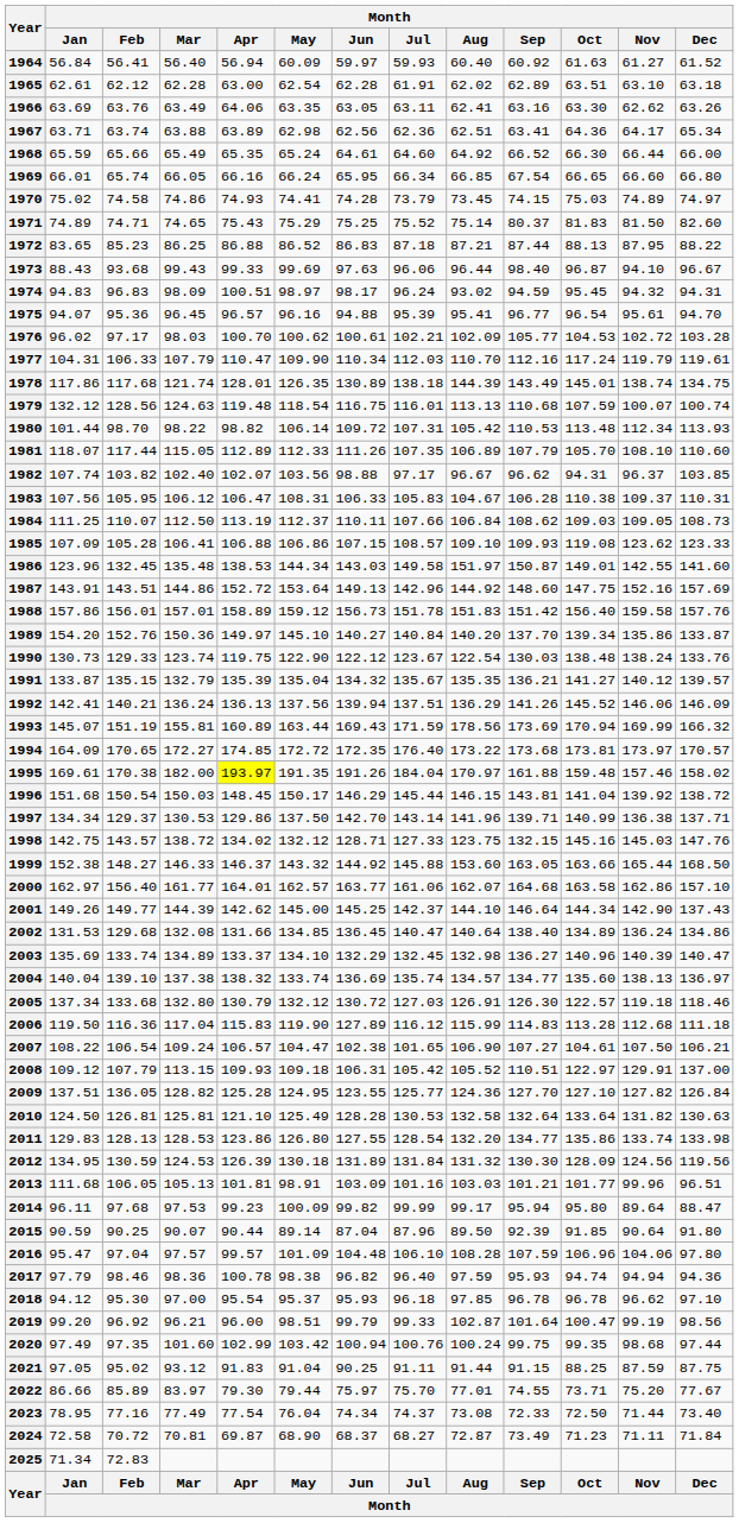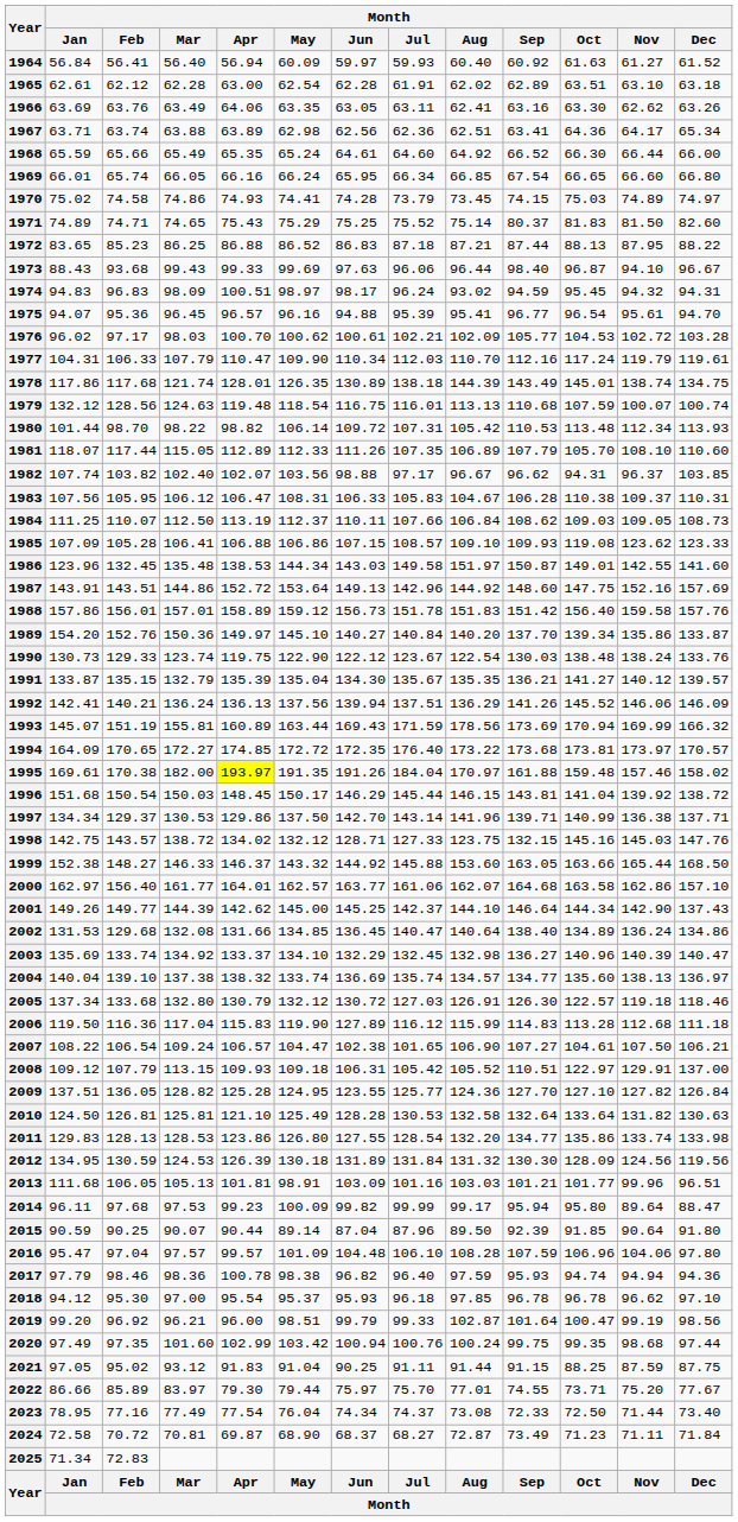 <table class="wikitable">
 <tr>
 <th rowspan="2">Year</th>
 <th colspan="12">Month</th>
 </tr>
 <tr>
 <th>Jan</th>
 <th>Feb</th>
 <th>Mar</th>
 <th>Apr</th>
 <th>May</th>
 <th>Jun</th>
 <th>Jul</th>
 <th>Aug</th>
 <th>Sep</th>
 <th>Oct</th>
 <th>Nov</th>
 <th>Dec</th>
 </tr>
 <tr>
 <th>1964</th>
 <td>56.84</td>
 <td>56.41</td>
 <td>56.40</td>
 <td>56.94</td>
 <td>60.09</td>
 <td>59.97</td>
 <td>59.93</td>
 <td>60.40</td>
 <td>60.92</td>
 <td>61.63</td>
 <td>61.27</td>
 <td>61.52</td>
 </tr>
 <tr>
 <th>1965</th>
 <td>62.61</td>
 <td>62.12</td>
 <td>62.28</td>
 <td>63.00</td>
 <td>62.54</td>
 <td>62.28</td>
 <td>61.91</td>
 <td>62.02</td>
 <td>62.89</td>
 <td>63.51</td>
 <td>63.10</td>
 <td>63.18</td>
 </tr>
 <tr>
 <th>1966</th>
 <td>63.69</td>
 <td>63.76</td>
 <td>63.49</td>
 <td>64.06</td>
 <td>63.35</td>
 <td>63.05</td>
 <td>63.11</td>
 <td>62.41</td>
 <td>63.16</td>
 <td>63.30</td>
 <td>62.62</td>
 <td>63.26</td>
 </tr>
 <tr>
 <th>1967</th>
 <td>63.71</td>
 <td>63.74</td>
 <td>63.88</td>
 <td>63.89</td>
 <td>62.98</td>
 <td>62.56</td>
 <td>62.36</td>
 <td>62.51</td>
 <td>63.41</td>
 <td>64.36</td>
 <td>64.17</td>
 <td>65.34</td>
 </tr>
 <tr>
 <th>1968</th>
 <td>65.59</td>
 <td>65.66</td>
 <td>65.49</td>
 <td>65.35</td>
 <td>65.24</td>
 <td>64.61</td>
 <td>64.60</td>
 <td>64.92</td>
 <td>66.52</td>
 <td>66.30</td>
 <td>66.44</td>
 <td>66.00</td>
 </tr>
 <tr>
 <th>1969</th>
 <td>66.01</td>
 <td>65.74</td>
 <td>66.05</td>
 <td>66.16</td>
 <td>66.24</td>
 <td>65.95</td>
 <td>66.34</td>
 <td>66.85</td>
 <td>67.54</td>
 <td>66.65</td>
 <td>66.60</td>
 <td>66.80</td>
 </tr>
 <tr>
 <th>1970</th>
 <td>75.02</td>
 <td>74.58</td>
 <td>74.86</td>
 <td>74.93</td>
 <td>74.41</td>
 <td>74.28</td>
 <td>73.79</td>
 <td>73.45</td>
 <td>74.15</td>
 <td>75.03</td>
 <td>74.89</td>
 <td>74.97</td>
 </tr>
 <tr>
 <th>1971</th>
 <td>74.89</td>
 <td>74.71</td>
 <td>74.65</td>
 <td>75.43</td>
 <td>75.29</td>
 <td>75.25</td>
 <td>75.52</td>
 <td>75.14</td>
 <td>80.37</td>
 <td>81.83</td>
 <td>81.50</td>
 <td>82.60</td>
 </tr>
 <tr>
 <th>1972</th>
 <td>83.65</td>
 <td>85.23</td>
 <td>86.25</td>
 <td>86.88</td>
 <td>86.52</td>
 <td>86.83</td>
 <td>87.18</td>
 <td>87.21</td>
 <td>87.44</td>
 <td>88.13</td>
 <td>87.95</td>
 <td>88.22</td>
 </tr>
 <tr>
 <th>1973</th>
 <td>88.43</td>
 <td>93.68</td>
 <td>99.43</td>
 <td>99.33</td>
 <td>99.69</td>
 <td>97.63</td>
 <td>96.06</td>
 <td>96.44</td>
 <td>98.40</td>
 <td>96.87</td>
 <td>94.10</td>
 <td>96.67</td>
 </tr>
 <tr>
 <th>1974</th>
 <td>94.83</td>
 <td>96.83</td>
 <td>98.09</td>
 <td>100.51</td>
 <td>98.97</td>
 <td>98.17</td>
 <td>96.24</td>
 <td>93.02</td>
 <td>94.59</td>
 <td>95.45</td>
 <td>94.32</td>
 <td>94.31</td>
 </tr>
 <tr>
 <th>1975</th>
 <td>94.07</td>
 <td>95.36</td>
 <td>96.45</td>
 <td>96.57</td>
 <td>96.16</td>
 <td>94.88</td>
 <td>95.39</td>
 <td>95.41</td>
 <td>96.77</td>
 <td>96.54</td>
 <td>95.61</td>
 <td>94.70</td>
 </tr>
 <tr>
 <th>1976</th>
 <td>96.02</td>
 <td>97.17</td>
 <td>98.03</td>
 <td>100.70</td>
 <td>100.62</td>
 <td>100.61</td>
 <td>102.21</td>
 <td>102.09</td>
 <td>105.77</td>
 <td>104.53</td>
 <td>102.72</td>
 <td>103.28</td>
 </tr>
 <tr>
 <th>1977</th>
 <td>104.31</td>
 <td>106.33</td>
 <td>107.79</td>
 <td>110.47</td>
 <td>109.90</td>
 <td>110.34</td>
 <td>112.03</td>
 <td>110.70</td>
 <td>112.16</td>
 <td>117.24</td>
 <td>119.79</td>
 <td>119.61</td>
 </tr>
 <tr>
 <th>1978</th>
 <td>117.86</td>
 <td>117.68</td>
 <td>121.74</td>
 <td>128.01</td>
 <td>126.35</td>
 <td>130.89</td>
 <td>138.18</td>
 <td>144.39</td>
 <td>143.49</td>
 <td>145.01</td>
 <td>138.74</td>
 <td>134.75</td>
 </tr>
 <tr>
 <th>1979</th>
 <td>132.12</td>
 <td>128.56</td>
 <td>124.63</td>
 <td>119.48</td>
 <td>118.54</td>
 <td>116.75</td>
 <td>116.01</td>
 <td>113.13</td>
 <td>110.68</td>
 <td>107.59</td>
 <td>100.07</td>
 <td>100.74</td>
 </tr>
 <tr>
 <th>1980</th>
 <td>101.44</td>
 <td>98.70</td>
 <td>98.22</td>
 <td>98.82</td>
 <td>106.14</td>
 <td>109.72</td>
 <td>107.31</td>
 <td>105.42</td>
 <td>110.53</td>
 <td>113.48</td>
 <td>112.34</td>
 <td>113.93</td>
 </tr>
 <tr>
 <th>1981</th>
 <td>118.07</td>
 <td>117.44</td>
 <td>115.05</td>
 <td>112.89</td>
 <td>112.33</td>
 <td>111.26</td>
 <td>107.35</td>
 <td>106.89</td>
 <td>107.79</td>
 <td>105.70</td>
 <td>108.10</td>
 <td>110.60</td>
 </tr>
 <tr>
 <th>1982</th>
 <td>107.74</td>
 <td>103.82</td>
 <td>102.40</td>
 <td>102.07</td>
 <td>103.56</td>
 <td>98.88</td>
 <td>97.17</td>
 <td>96.67</td>
 <td>96.62</td>
 <td>94.31</td>
 <td>96.37</td>
 <td>103.85</td>
 </tr>
 <tr>
 <th>1983</th>
 <td>107.56</td>
 <td>105.95</td>
 <td>106.12</td>
 <td>106.47</td>
 <td>108.31</td>
 <td>106.33</td>
 <td>105.83</td>
 <td>104.67</td>
 <td>106.28</td>
 <td>110.38</td>
 <td>109.37</td>
 <td>110.31</td>
 </tr>
 <tr>
 <th>1984</th>
 <td>111.25</td>
 <td>110.07</td>
 <td>112.50</td>
 <td>113.19</td>
 <td>112.37</td>
 <td>110.11</td>
 <td>107.66</td>
 <td>106.84</td>
 <td>108.62</td>
 <td>109.03</td>
 <td>109.05</td>
 <td>108.73</td>
 </tr>
 <tr>
 <th>1985</th>
 <td>107.09</td>
 <td>105.28</td>
 <td>106.41</td>
 <td>106.88</td>
 <td>106.86</td>
 <td>107.15</td>
 <td>108.57</td>
 <td>109.10</td>
 <td>109.93</td>
 <td>119.08</td>
 <td>123.62</td>
 <td>123.33</td>
 </tr>
 <tr>
 <th>1986</th>
 <td>123.96</td>
 <td>132.45</td>
 <td>135.48</td>
 <td>138.53</td>
 <td>144.34</td>
 <td>143.03</td>
 <td>149.58</td>
 <td>151.97</td>
 <td>150.87</td>
 <td>149.01</td>
 <td>142.55</td>
 <td>141.60</td>
 </tr>
 <tr>
 <th>1987</th>
 <td>143.91</td>
 <td>143.51</td>
 <td>144.86</td>
 <td>152.72</td>
 <td>153.64</td>
 <td>149.13</td>
 <td>142.96</td>
 <td>144.92</td>
 <td>148.60</td>
 <td>147.75</td>
 <td>152.16</td>
 <td>157.69</td>
 </tr>
 <tr>
 <th>1988</th>
 <td>157.86</td>
 <td>156.01</td>
 <td>157.01</td>
 <td>158.89</td>
 <td>159.12</td>
 <td>156.73</td>
 <td>151.78</td>
 <td>151.83</td>
 <td>151.42</td>
 <td>156.40</td>
 <td>159.58</td>
 <td>157.76</td>
 </tr>
 <tr>
 <th>1989</th>
 <td>154.20</td>
 <td>152.76</td>
 <td>150.36</td>
 <td>149.97</td>
 <td>145.10</td>
 <td>140.27</td>
 <td>140.84</td>
 <td>140.20</td>
 <td>137.70</td>
 <td>139.34</td>
 <td>135.86</td>
 <td>133.87</td>
 </tr>
 <tr>
 <th>1990</th>
 <td>130.73</td>
 <td>129.33</td>
 <td>123.74</td>
 <td>119.75</td>
 <td>122.90</td>
 <td>122.12</td>
 <td>123.67</td>
 <td>122.54</td>
 <td>130.03</td>
 <td>138.48</td>
 <td>138.24</td>
 <td>133.76</td>
 </tr>
 <tr>
 <th>1991</th>
 <td>133.87</td>
 <td>135.15</td>
 <td>132.79</td>
 <td>135.39</td>
 <td>135.04</td>
-<td>134.32</td>
+<td>134.30</td>
 <td>135.67</td>
 <td>135.35</td>
 <td>136.21</td>
 <td>141.27</td>
 <td>140.12</td>
 <td>139.57</td>
 </tr>
 <tr>
 <th>1992</th>
 <td>142.41</td>
 <td>140.21</td>
 <td>136.24</td>
 <td>136.13</td>
 <td>137.56</td>
 <td>139.94</td>
 <td>137.51</td>
 <td>136.29</td>
 <td>141.26</td>
 <td>145.52</td>
 <td>146.06</td>
 <td>146.09</td>
 </tr>
 <tr>
 <th>1993</th>
 <td>145.07</td>
 <td>151.19</td>
 <td>155.81</td>
 <td>160.89</td>
 <td>163.44</td>
 <td>169.43</td>
 <td>171.59</td>
 <td>178.56</td>
 <td>173.69</td>
 <td>170.94</td>
 <td>169.99</td>
 <td>166.32</td>
 </tr>
 <tr>
 <th>1994</th>
 <td>164.09</td>
 <td>170.65</td>
 <td>172.27</td>
 <td>174.85</td>
 <td>172.72</td>
 <td>172.35</td>
 <td>176.40</td>
 <td>173.22</td>
 <td>173.68</td>
 <td>173.81</td>
 <td>173.97</td>
 <td>170.57</td>
 </tr>
 <tr>
 <th>1995</th>
 <td>169.61</td>
 <td>170.38</td>
 <td>182.00</td>
 <td style="background:yellow">193.97</td>
 <td>191.35</td>
 <td>191.26</td>
 <td>184.04</td>
 <td>170.97</td>
 <td>161.88</td>
 <td>159.48</td>
 <td>157.46</td>
 <td>158.02</td>
 </tr>
 <tr>
 <th>1996</th>
 <td>151.68</td>
 <td>150.54</td>
 <td>150.03</td>
 <td>148.45</td>
 <td>150.17</td>
 <td>146.29</td>
 <td>145.44</td>
 <td>146.15</td>
 <td>143.81</td>
 <td>141.04</td>
 <td>139.92</td>
 <td>138.72</td>
 </tr>
 <tr>
 <th>1997</th>
 <td>134.34</td>
 <td>129.37</td>
 <td>130.53</td>
 <td>129.86</td>
 <td>137.50</td>
 <td>142.70</td>
 <td>143.14</td>
 <td>141.96</td>
 <td>139.71</td>
 <td>140.99</td>
 <td>136.38</td>
 <td>137.71</td>
 </tr>
 <tr>
 <th>1998</th>
 <td>142.75</td>
 <td>143.57</td>
 <td>138.72</td>
 <td>134.02</td>
 <td>132.12</td>
 <td>128.71</td>
 <td>127.33</td>
 <td>123.75</td>
 <td>132.15</td>
 <td>145.16</td>
 <td>145.03</td>
 <td>147.76</td>
 </tr>
 <tr>
 <th>1999</th>
 <td>152.38</td>
 <td>148.27</td>
 <td>146.33</td>
 <td>146.37</td>
 <td>143.32</td>
 <td>144.92</td>
 <td>145.88</td>
 <td>153.60</td>
 <td>163.05</td>
 <td>163.66</td>
 <td>165.44</td>
 <td>168.50</td>
 </tr>
 <tr>
 <th>2000</th>
 <td>162.97</td>
 <td>156.40</td>
 <td>161.77</td>
 <td>164.01</td>
 <td>162.57</td>
 <td>163.77</td>
 <td>161.06</td>
 <td>162.07</td>
 <td>164.68</td>
 <td>163.58</td>
 <td>162.86</td>
 <td>157.10</td>
 </tr>
 <tr>
 <th>2001</th>
 <td>149.26</td>
 <td>149.77</td>
 <td>144.39</td>
 <td>142.62</td>
 <td>145.00</td>
 <td>145.25</td>
 <td>142.37</td>
 <td>144.10</td>
 <td>146.64</td>
 <td>144.34</td>
 <td>142.90</td>
 <td>137.43</td>
 </tr>
 <tr>
 <th>2002</th>
 <td>131.53</td>
 <td>129.68</td>
 <td>132.08</td>
 <td>131.66</td>
 <td>134.85</td>
 <td>136.45</td>
 <td>140.47</td>
 <td>140.64</td>
 <td>138.40</td>
 <td>134.89</td>
 <td>136.24</td>
 <td>134.86</td>
 </tr>
 <tr>
 <th>2003</th>
 <td>135.69</td>
 <td>133.74</td>
-<td>134.89</td>
+<td>134.92</td>
 <td>133.37</td>
 <td>134.10</td>
 <td>132.29</td>
 <td>132.45</td>
 <td>132.98</td>
 <td>136.27</td>
 <td>140.96</td>
 <td>140.39</td>
 <td>140.47</td>
 </tr>
 <tr>
 <th>2004</th>
 <td>140.04</td>
 <td>139.10</td>
 <td>137.38</td>
 <td>138.32</td>
 <td>133.74</td>
 <td>136.69</td>
 <td>135.74</td>
 <td>134.57</td>
 <td>134.77</td>
 <td>135.60</td>
 <td>138.13</td>
 <td>136.97</td>
 </tr>
 <tr>
 <th>2005</th>
 <td>137.34</td>
 <td>133.68</td>
 <td>132.80</td>
 <td>130.79</td>
 <td>132.12</td>
 <td>130.72</td>
 <td>127.03</td>
 <td>126.91</td>
 <td>126.30</td>
 <td>122.57</td>
 <td>119.18</td>
 <td>118.46</td>
 </tr>
 <tr>
 <th>2006</th>
 <td>119.50</td>
 <td>116.36</td>
 <td>117.04</td>
 <td>115.83</td>
 <td>119.90</td>
 <td>127.89</td>
 <td>116.12</td>
 <td>115.99</td>
 <td>114.83</td>
 <td>113.28</td>
 <td>112.68</td>
 <td>111.18</td>
 </tr>
 <tr>
 <th>2007</th>
 <td>108.22</td>
 <td>106.54</td>
 <td>109.24</td>
 <td>106.57</td>
 <td>104.47</td>
 <td>102.38</td>
 <td>101.65</td>
 <td>106.90</td>
 <td>107.27</td>
 <td>104.61</td>
 <td>107.50</td>
 <td>106.21</td>
 </tr>
 <tr>
 <th>2008</th>
 <td>109.12</td>
 <td>107.79</td>
 <td>113.15</td>
 <td>109.93</td>
 <td>109.18</td>
 <td>106.31</td>
 <td>105.42</td>
 <td>105.52</td>
 <td>110.51</td>
 <td>122.97</td>
 <td>129.91</td>
 <td>137.00</td>
 </tr>
 <tr>
 <th>2009</th>
 <td>137.51</td>
 <td>136.05</td>
 <td>128.82</td>
 <td>125.28</td>
 <td>124.95</td>
 <td>123.55</td>
 <td>125.77</td>
 <td>124.36</td>
 <td>127.70</td>
 <td>127.10</td>
 <td>127.82</td>
 <td>126.84</td>
 </tr>
 <tr>
 <th>2010</th>
 <td>124.50</td>
 <td>126.81</td>
 <td>125.81</td>
 <td>121.10</td>
 <td>125.49</td>
 <td>128.28</td>
 <td>130.53</td>
 <td>132.58</td>
 <td>132.64</td>
 <td>133.64</td>
 <td>131.82</td>
 <td>130.63</td>
 </tr>
 <tr>
 <th>2011</th>
 <td>129.83</td>
 <td>128.13</td>
 <td>128.53</td>
 <td>123.86</td>
 <td>126.80</td>
 <td>127.55</td>
 <td>128.54</td>
 <td>132.20</td>
 <td>134.77</td>
 <td>135.86</td>
 <td>133.74</td>
 <td>133.98</td>
 </tr>
 <tr>
 <th>2012</th>
 <td>134.95</td>
 <td>130.59</td>
 <td>124.53</td>
 <td>126.39</td>
 <td>130.18</td>
 <td>131.89</td>
 <td>131.84</td>
 <td>131.32</td>
 <td>130.30</td>
 <td>128.09</td>
 <td>124.56</td>
 <td>119.56</td>
 </tr>
 <tr>
 <th>2013</th>
 <td>111.68</td>
 <td>106.05</td>
 <td>105.13</td>
 <td>101.81</td>
 <td>98.91</td>
 <td>103.09</td>
 <td>101.16</td>
 <td>103.03</td>
 <td>101.21</td>
 <td>101.77</td>
 <td>99.96</td>
 <td>96.51</td>
 </tr>
 <tr>
 <th>2014</th>
 <td>96.11</td>
 <td>97.68</td>
 <td>97.53</td>
 <td>99.23</td>
 <td>100.09</td>
 <td>99.82</td>
 <td>99.99</td>
 <td>99.17</td>
 <td>95.94</td>
 <td>95.80</td>
 <td>89.64</td>
 <td>88.47</td>
 </tr>
 <tr>
 <th>2015</th>
 <td>90.59</td>
 <td>90.25</td>
 <td>90.07</td>
 <td>90.44</td>
 <td>89.14</td>
 <td>87.04</td>
 <td>87.96</td>
 <td>89.50</td>
 <td>92.39</td>
 <td>91.85</td>
 <td>90.64</td>
 <td>91.80</td>
 </tr>
 <tr>
 <th>2016</th>
 <td>95.47</td>
 <td>97.04</td>
 <td>97.57</td>
 <td>99.57</td>
 <td>101.09</td>
 <td>104.48</td>
 <td>106.10</td>
 <td>108.28</td>
 <td>107.59</td>
 <td>106.96</td>
 <td>104.06</td>
 <td>97.80</td>
 </tr>
 <tr>
 <th>2017</th>
 <td>97.79</td>
 <td>98.46</td>
 <td>98.36</td>
 <td>100.78</td>
 <td>98.38</td>
 <td>96.82</td>
 <td>96.40</td>
 <td>97.59</td>
 <td>95.93</td>
 <td>94.74</td>
 <td>94.94</td>
 <td>94.36</td>
 </tr>
 <tr>
 <th>2018</th>
 <td>94.12</td>
 <td>95.30</td>
 <td>97.00</td>
 <td>95.54</td>
 <td>95.37</td>
 <td>95.93</td>
 <td>96.18</td>
 <td>97.85</td>
 <td>96.78</td>
 <td>96.78</td>
 <td>96.62</td>
 <td>97.10</td>
 </tr>
 <tr>
 <th>2019</th>
 <td>99.20</td>
 <td>96.92</td>
 <td>96.21</td>
 <td>96.00</td>
 <td>98.51</td>
 <td>99.79</td>
 <td>99.33</td>
 <td>102.87</td>
 <td>101.64</td>
 <td>100.47</td>
 <td>99.19</td>
 <td>98.56</td>
 </tr>
 <tr>
 <th>2020</th>
 <td>97.49</td>
 <td>97.35</td>
 <td>101.60</td>
 <td>102.99</td>
 <td>103.42</td>
 <td>100.94</td>
 <td>100.76</td>
 <td>100.24</td>
 <td>99.75</td>
 <td>99.35</td>
 <td>98.68</td>
 <td>97.44</td>
 </tr>
 <tr>
 <th>2021</th>
 <td>97.05</td>
 <td>95.02</td>
 <td>93.12</td>
 <td>91.83</td>
 <td>91.04</td>
 <td>90.25</td>
 <td>91.11</td>
 <td>91.44</td>
 <td>91.15</td>
 <td>88.25</td>
 <td>87.59</td>
 <td>87.75</td>
 </tr>
 <tr>
 <th>2022</th>
 <td>86.66</td>
 <td>85.89</td>
 <td>83.97</td>
 <td>79.30</td>
 <td>79.44</td>
 <td>75.97</td>
 <td>75.70</td>
 <td>77.01</td>
 <td>74.55</td>
 <td>73.71</td>
 <td>75.20</td>
 <td>77.67</td>
 </tr>
 <tr>
 <th>2023</th>
 <td>78.95</td>
 <td>77.16</td>
 <td>77.49</td>
 <td>77.54</td>
 <td>76.04</td>
 <td>74.34</td>
 <td>74.37</td>
 <td>73.08</td>
 <td>72.33</td>
 <td>72.50</td>
 <td>71.44</td>
 <td>73.40</td>
 </tr>
 <tr>
 <th>2024</th>
 <td>72.58</td>
 <td>70.72</td>
 <td>70.81</td>
 <td>69.87</td>
 <td>68.90</td>
 <td>68.37</td>
 <td>68.27</td>
 <td>72.87</td>
 <td>73.49</td>
 <td>71.23</td>
 <td>71.11</td>
 <td>71.84</td>
 </tr>
 <tr>
 <th>2025</th>
 <td>71.34</td>
 <td>72.83</td>
 <td></td>
 <td></td>
 <td></td>
 <td></td>
 <td></td>
 <td></td>
 <td></td>
 <td></td>
 <td></td>
 <td></td>
 </tr>
 <tr>
 <th rowspan="2" !>Year</th>
 <th>Jan</th>
 <th>Feb</th>
 <th>Mar</th>
 <th>Apr</th>
 <th>May</th>
 <th>Jun</th>
 <th>Jul</th>
 <th>Aug</th>
 <th>Sep</th>
 <th>Oct</th>
 <th>Nov</th>
 <th>Dec</th>
 </tr>
 <tr>
 <th colspan="12" !>Month</th>
 </tr>
 </table>
